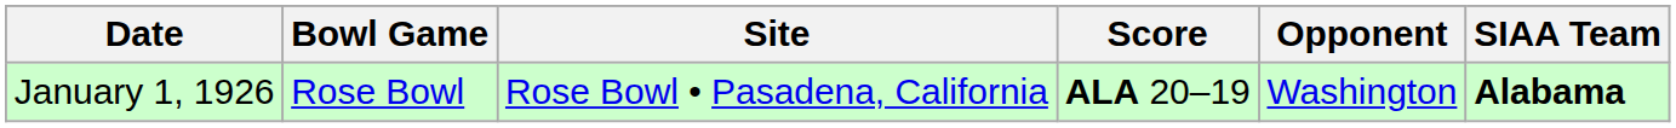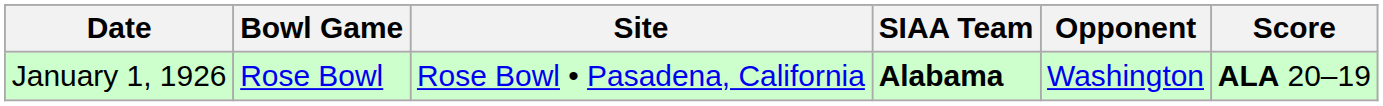 <table class="wikitable">
 <tr>
 <th>Date</th>
 <th>Bowl Game</th>
 <th>Site</th>
+<th>SIAA Team</th>
+<th>Opponent</th>
 <th>Score</th>
-<th>Opponent</th>
-<th>SIAA Team</th>
 </tr>
 <tr bgcolor=ccffcc>
 <td>January 1, 1926</td>
 <td><a href='#'>Rose Bowl</a></td>
 <td><a href='#'>Rose Bowl</a> • <a href='#'>Pasadena, California</a></td>
+<td><strong>Alabama</strong></td>
+<td><a href='#'>Washington</a></td>
 <td><strong>ALA</strong> 20–19</td>
-<td><a href='#'>Washington</a></td>
-<td><strong>Alabama</strong></td>
 </tr>
 </table>
